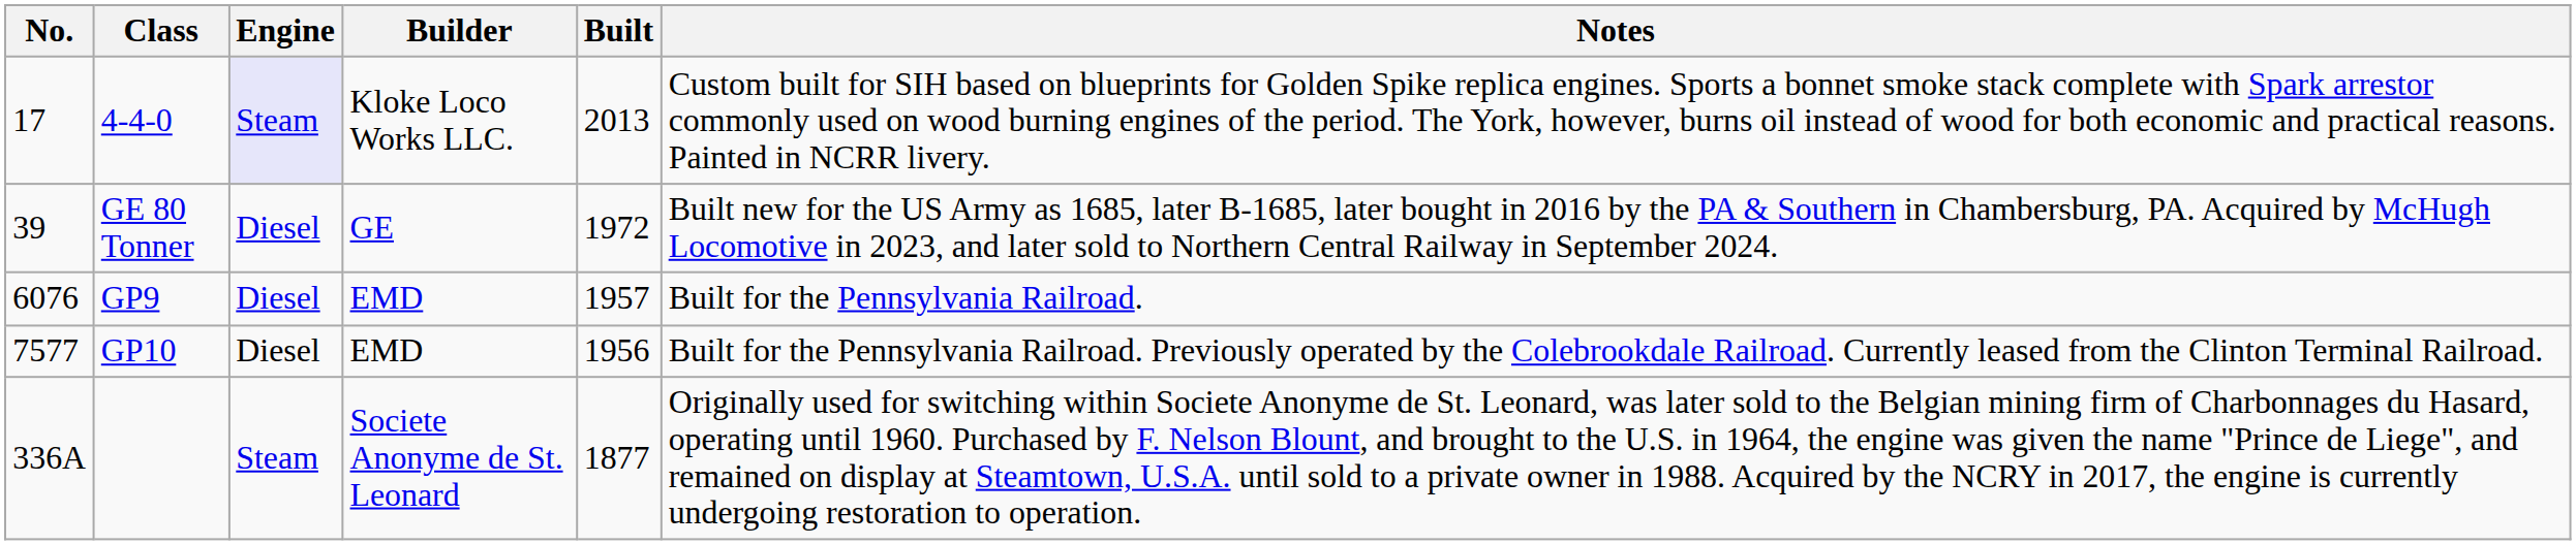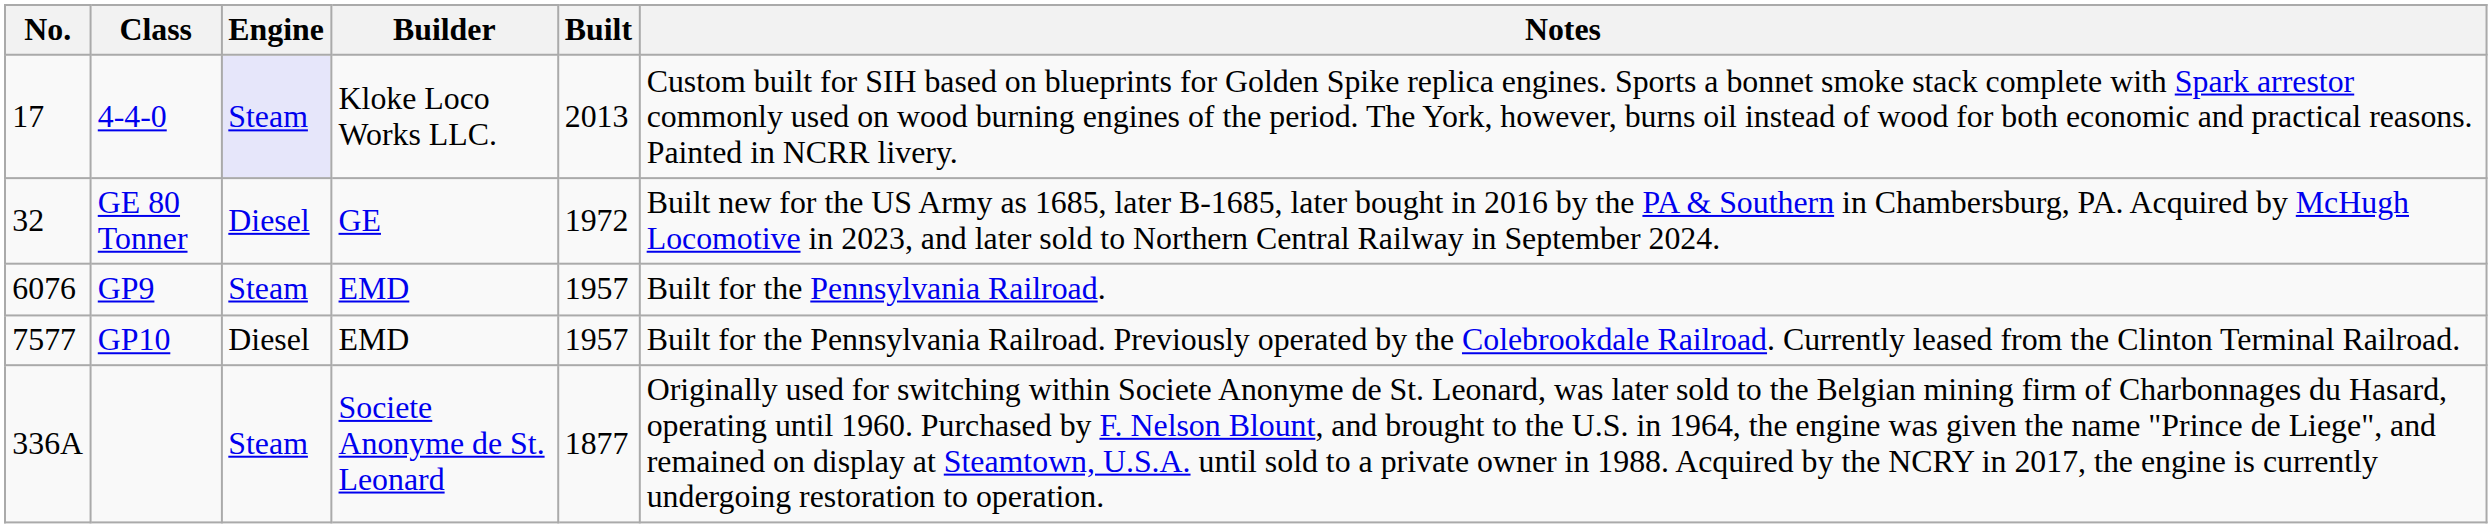 <table class="wikitable">
 <tr>
 <th>No.</th>
 <th>Class</th>
 <th>Engine</th>
 <th>Builder</th>
 <th>Built</th>
 <th>Notes</th>
 </tr>
 <tr>
 <td>17</td>
 <td><a href='#'>4-4-0</a></td>
 <td style="background: lavender;"><a href='#'>Steam</a></td>
 <td>Kloke Loco Works LLC.</td>
 <td>2013</td>
 <td>Custom built for SIH based on blueprints for Golden Spike replica engines. Sports a bonnet smoke stack complete with <a href='#'>Spark arrestor</a> commonly used on wood burning engines of the period. The York, however, burns oil instead of wood for both economic and practical reasons. Painted in NCRR livery.</td>
 </tr>
 <tr>
-<td>39</td>
+<td>32</td>
 <td><a href='#'>GE 80 Tonner</a></td>
 <td><a href='#'>Diesel</a></td>
 <td><a href='#'>GE</a></td>
 <td>1972</td>
 <td>Built new for the US Army as 1685, later B-1685, later bought in 2016 by the <a href='#'>PA & Southern</a> in Chambersburg, PA. Acquired by <a href='#'>McHugh Locomotive</a> in 2023, and later sold to Northern Central Railway in September 2024.</td>
 </tr>
 <tr>
 <td>6076</td>
 <td><a href='#'>GP9</a></td>
-<td><a href='#'>Diesel</a></td>
+<td><a href='#'>Steam</a></td>
 <td><a href='#'>EMD</a></td>
 <td>1957</td>
 <td>Built for the <a href='#'>Pennsylvania Railroad</a>.</td>
 </tr>
 <tr>
 <td>7577</td>
 <td><a href='#'>GP10</a></td>
 <td>Diesel</td>
 <td>EMD</td>
-<td>1956</td>
+<td>1957</td>
 <td>Built for the Pennsylvania Railroad. Previously operated by the <a href='#'>Colebrookdale Railroad</a>. Currently leased from the Clinton Terminal Railroad.</td>
 </tr>
 <tr>
 <td>336A</td>
 <td></td>
 <td><a href='#'>Steam</a></td>
 <td><a href='#'>Societe Anonyme de St. Leonard</a></td>
 <td>1877</td>
 <td>Originally used for switching within Societe Anonyme de St. Leonard, was later sold to the Belgian mining firm of Charbonnages du Hasard, operating until 1960.  Purchased by <a href='#'>F. Nelson Blount</a>, and brought to the U.S. in 1964, the engine was given the name "Prince de Liege", and remained on display at <a href='#'>Steamtown, U.S.A.</a> until sold to a private owner in 1988.  Acquired by the NCRY in 2017, the engine is currently undergoing restoration to operation.</td>
 </tr>
 </table>
